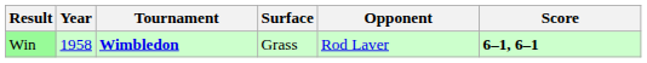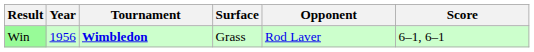 <table class="sortable wikitable" style=font-size:97%>
 <tr>
 <th>Result</th>
 <th>Year</th>
 <th width=150>Tournament</th>
 <th>Surface</th>
 <th width=150>Opponent</th>
 <th width=150>Score</th>
 </tr>
 <tr style="background:#ccffcc;">
 <td style=background:#98fb98>Win</td>
-<td><a href='#'>1958</a></td>
+<td><a href='#'>1956</a></td>
 <td><strong><a href='#'>Wimbledon</a></strong></td>
 <td>Grass</td>
 <td> <a href='#'>Rod Laver</a></td>
-<td><strong>6–1, 6–1</strong></td>
+<td>6–1, 6–1</td>
 </tr>
 </table>
